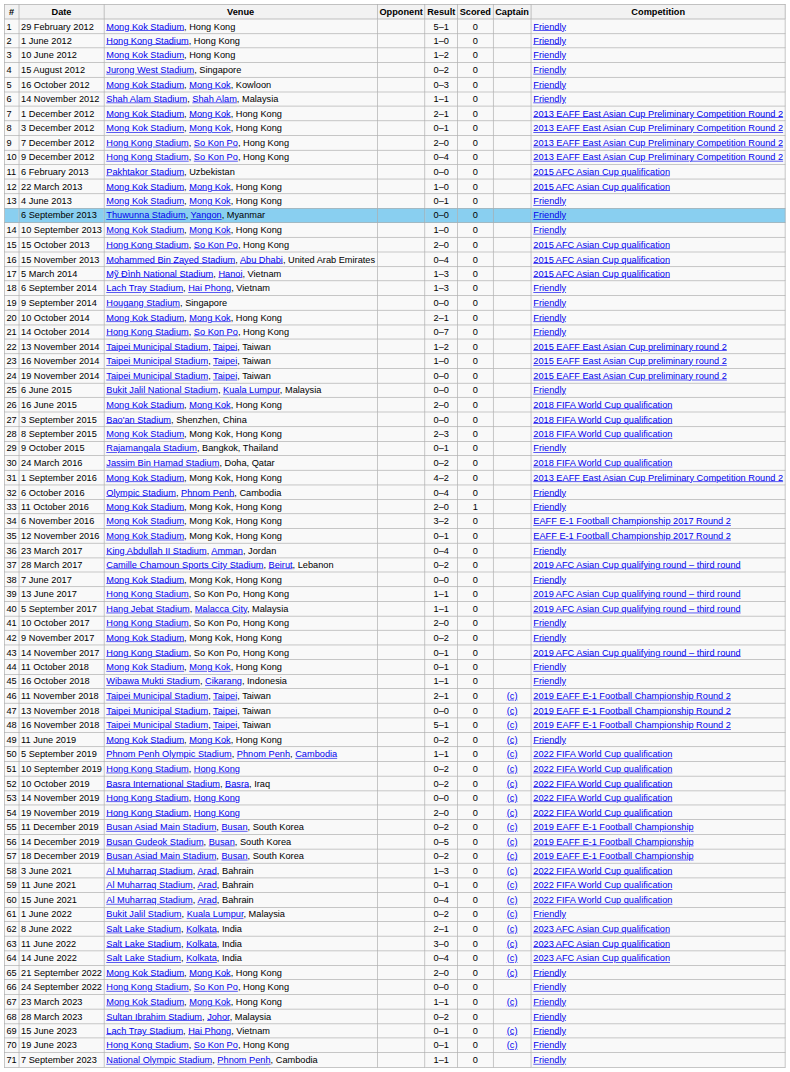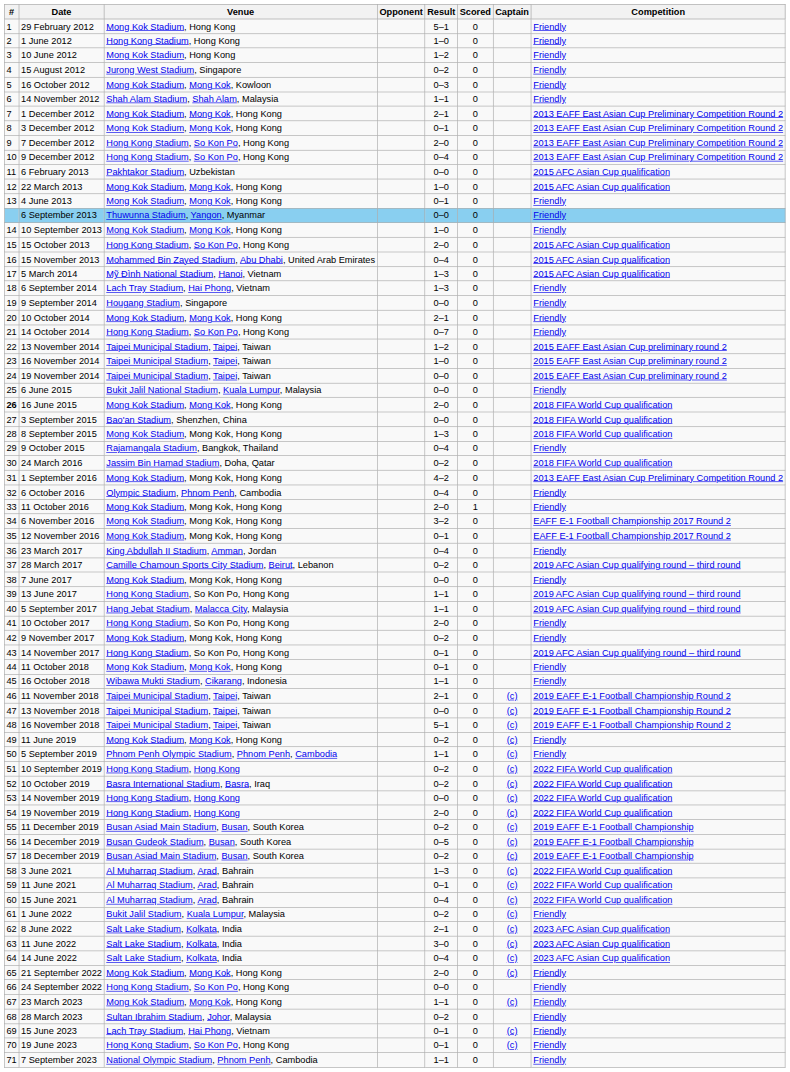 <table class="wikitable" style="font-size:90%; text-align: left;">
 <tr bgcolor="#CCCCCC" align="center">
 <th>#</th>
 <th>Date</th>
 <th>Venue</th>
 <th>Opponent</th>
 <th>Result</th>
 <th>Scored</th>
 <th>Captain</th>
 <th>Competition</th>
 </tr>
 <tr>
 <td>1</td>
 <td>29 February 2012</td>
 <td><a href='#'>Mong Kok Stadium</a>, Hong Kong</td>
 <td></td>
 <td align=center>5–1</td>
 <td align=center>0</td>
 <td align=center></td>
 <td><a href='#'>Friendly</a></td>
 </tr>
 <tr>
 <td>2</td>
 <td>1 June 2012</td>
 <td><a href='#'>Hong Kong Stadium</a>, Hong Kong</td>
 <td></td>
 <td align=center>1–0</td>
 <td align=center>0</td>
 <td align=center></td>
 <td><a href='#'>Friendly</a></td>
 </tr>
 <tr>
 <td>3</td>
 <td>10 June 2012</td>
 <td><a href='#'>Mong Kok Stadium</a>, Hong Kong</td>
 <td></td>
 <td align=center>1–2</td>
 <td align=center>0</td>
 <td align=center></td>
 <td><a href='#'>Friendly</a></td>
 </tr>
 <tr>
 <td>4</td>
 <td>15 August 2012</td>
 <td><a href='#'>Jurong West Stadium</a>, Singapore</td>
 <td></td>
 <td align=center>0–2</td>
 <td align=center>0</td>
 <td align=center></td>
 <td><a href='#'>Friendly</a></td>
 </tr>
 <tr>
 <td>5</td>
 <td>16 October 2012</td>
 <td><a href='#'>Mong Kok Stadium</a>, <a href='#'>Mong Kok</a>, Kowloon</td>
 <td></td>
 <td align=center>0–3</td>
 <td align=center>0</td>
 <td align=center></td>
 <td><a href='#'>Friendly</a></td>
 </tr>
 <tr>
 <td>6</td>
 <td>14 November 2012</td>
 <td><a href='#'>Shah Alam Stadium</a>, <a href='#'>Shah Alam</a>, Malaysia</td>
 <td></td>
 <td align=center>1–1</td>
 <td align=center>0</td>
 <td align=center></td>
 <td><a href='#'>Friendly</a></td>
 </tr>
 <tr>
 <td>7</td>
 <td>1 December 2012</td>
 <td><a href='#'>Mong Kok Stadium</a>, <a href='#'>Mong Kok</a>, Hong Kong</td>
 <td></td>
 <td align=center>2–1</td>
 <td align=center>0</td>
 <td align=center></td>
 <td><a href='#'>2013 EAFF East Asian Cup Preliminary Competition Round 2</a></td>
 </tr>
 <tr>
 <td>8</td>
 <td>3 December 2012</td>
 <td><a href='#'>Mong Kok Stadium</a>, <a href='#'>Mong Kok</a>, Hong Kong</td>
 <td></td>
 <td align=center>0–1</td>
 <td align=center>0</td>
 <td align=center></td>
 <td><a href='#'>2013 EAFF East Asian Cup Preliminary Competition Round 2</a></td>
 </tr>
 <tr>
 <td>9</td>
 <td>7 December 2012</td>
 <td><a href='#'>Hong Kong Stadium</a>, <a href='#'>So Kon Po</a>, Hong Kong</td>
 <td></td>
 <td align=center>2–0</td>
 <td align=center>0</td>
 <td align=center></td>
 <td><a href='#'>2013 EAFF East Asian Cup Preliminary Competition Round 2</a></td>
 </tr>
 <tr>
 <td>10</td>
 <td>9 December 2012</td>
 <td><a href='#'>Hong Kong Stadium</a>, <a href='#'>So Kon Po</a>, Hong Kong</td>
 <td></td>
 <td align=center>0–4</td>
 <td align=center>0</td>
 <td align=center></td>
 <td><a href='#'>2013 EAFF East Asian Cup Preliminary Competition Round 2</a></td>
 </tr>
 <tr>
 <td>11</td>
 <td>6 February 2013</td>
 <td><a href='#'>Pakhtakor Stadium</a>, Uzbekistan</td>
 <td></td>
 <td align=center>0–0</td>
 <td align=center>0</td>
 <td align=center></td>
 <td><a href='#'>2015 AFC Asian Cup qualification</a></td>
 </tr>
 <tr>
 <td>12</td>
 <td>22 March 2013</td>
 <td><a href='#'>Mong Kok Stadium</a>, <a href='#'>Mong Kok</a>, Hong Kong</td>
 <td></td>
 <td align=center>1–0</td>
 <td align=center>0</td>
 <td align=center></td>
 <td><a href='#'>2015 AFC Asian Cup qualification</a></td>
 </tr>
 <tr>
 <td>13</td>
 <td>4 June 2013</td>
 <td><a href='#'>Mong Kok Stadium</a>, <a href='#'>Mong Kok</a>, Hong Kong</td>
 <td></td>
 <td align=center>0–1</td>
 <td align=center>0</td>
 <td align=center></td>
 <td><a href='#'>Friendly</a></td>
 </tr>
 <tr style="background-color:#89CFF0">
 <td></td>
 <td>6 September 2013</td>
 <td><a href='#'>Thuwunna Stadium</a>, <a href='#'>Yangon</a>, Myanmar</td>
 <td></td>
 <td align="center">0–0</td>
 <td align="center">0</td>
 <td align=center></td>
 <td><a href='#'>Friendly</a></td>
 </tr>
 <tr>
 <td>14</td>
 <td>10 September 2013</td>
 <td><a href='#'>Mong Kok Stadium</a>, <a href='#'>Mong Kok</a>, Hong Kong</td>
 <td></td>
 <td align="center">1–0</td>
 <td align="center">0</td>
 <td align=center></td>
 <td><a href='#'>Friendly</a></td>
 </tr>
 <tr>
 <td>15</td>
 <td>15 October 2013</td>
 <td><a href='#'>Hong Kong Stadium</a>, <a href='#'>So Kon Po</a>, Hong Kong</td>
 <td></td>
 <td align=center>2–0</td>
 <td align=center>0</td>
 <td align=center></td>
 <td><a href='#'>2015 AFC Asian Cup qualification</a></td>
 </tr>
 <tr>
 <td>16</td>
 <td>15 November 2013</td>
 <td><a href='#'>Mohammed Bin Zayed Stadium</a>, <a href='#'>Abu Dhabi</a>, United Arab Emirates</td>
 <td></td>
 <td align=center>0–4</td>
 <td align=center>0</td>
 <td align=center></td>
 <td><a href='#'>2015 AFC Asian Cup qualification</a></td>
 </tr>
 <tr>
 <td>17</td>
 <td>5 March 2014</td>
 <td><a href='#'>Mỹ Đình National Stadium</a>, <a href='#'>Hanoi</a>, Vietnam</td>
 <td></td>
 <td align=center>1–3</td>
 <td align=center>0</td>
 <td align=center></td>
 <td><a href='#'>2015 AFC Asian Cup qualification</a></td>
 </tr>
 <tr>
 <td>18</td>
 <td>6 September 2014</td>
 <td><a href='#'>Lach Tray Stadium</a>, <a href='#'>Hai Phong</a>, Vietnam</td>
 <td></td>
 <td align=center>1–3</td>
 <td align=center>0</td>
 <td align=center></td>
 <td><a href='#'>Friendly</a></td>
 </tr>
 <tr>
 <td>19</td>
 <td>9 September 2014</td>
 <td><a href='#'>Hougang Stadium</a>, Singapore</td>
 <td></td>
 <td align=center>0–0</td>
 <td align=center>0</td>
 <td align=center></td>
 <td><a href='#'>Friendly</a></td>
 </tr>
 <tr>
 <td>20</td>
 <td>10 October 2014</td>
 <td><a href='#'>Mong Kok Stadium</a>, <a href='#'>Mong Kok</a>, Hong Kong</td>
 <td></td>
 <td align="center">2–1</td>
 <td align="center">0</td>
 <td align="center"></td>
 <td><a href='#'>Friendly</a></td>
 </tr>
 <tr>
 <td>21</td>
 <td>14 October 2014</td>
 <td><a href='#'>Hong Kong Stadium</a>, <a href='#'>So Kon Po</a>, Hong Kong</td>
 <td></td>
 <td align=center>0–7</td>
 <td align=center>0</td>
 <td align=center></td>
 <td><a href='#'>Friendly</a></td>
 </tr>
 <tr>
 <td>22</td>
 <td>13 November 2014</td>
 <td><a href='#'>Taipei Municipal Stadium</a>, <a href='#'>Taipei</a>, Taiwan</td>
 <td></td>
 <td align=center>1–2</td>
 <td align=center>0</td>
 <td align=center></td>
 <td><a href='#'>2015 EAFF East Asian Cup preliminary round 2</a></td>
 </tr>
 <tr>
 <td>23</td>
 <td>16 November 2014</td>
 <td><a href='#'>Taipei Municipal Stadium</a>, <a href='#'>Taipei</a>, Taiwan</td>
 <td></td>
 <td align=center>1–0</td>
 <td align=center>0</td>
 <td align=center></td>
 <td><a href='#'>2015 EAFF East Asian Cup preliminary round 2</a></td>
 </tr>
 <tr>
 <td>24</td>
 <td>19 November 2014</td>
 <td><a href='#'>Taipei Municipal Stadium</a>, <a href='#'>Taipei</a>, Taiwan</td>
 <td></td>
 <td align=center>0–0</td>
 <td align=center>0</td>
 <td align=center></td>
 <td><a href='#'>2015 EAFF East Asian Cup preliminary round 2</a></td>
 </tr>
 <tr>
 <td>25</td>
 <td>6 June 2015</td>
 <td><a href='#'>Bukit Jalil National Stadium</a>, <a href='#'>Kuala Lumpur</a>, Malaysia</td>
 <td></td>
 <td align=center>0–0</td>
 <td align=center>0</td>
 <td align=center></td>
 <td><a href='#'>Friendly</a></td>
 </tr>
 <tr>
-<td>26</td>
+<td><strong>26</strong></td>
 <td>16 June 2015</td>
 <td><a href='#'>Mong Kok Stadium</a>, <a href='#'>Mong Kok</a>, Hong Kong</td>
 <td></td>
 <td align=center>2–0</td>
 <td align=center>0</td>
 <td align=center></td>
 <td><a href='#'>2018 FIFA World Cup qualification</a></td>
 </tr>
 <tr>
 <td>27</td>
 <td>3 September 2015</td>
 <td><a href='#'>Bao'an Stadium</a>, Shenzhen, China</td>
 <td></td>
 <td align=center>0–0</td>
 <td align=center>0</td>
 <td align=center></td>
 <td><a href='#'>2018 FIFA World Cup qualification</a></td>
 </tr>
 <tr>
 <td>28</td>
 <td>8 September 2015</td>
 <td><a href='#'>Mong Kok Stadium</a>, Mong Kok, Hong Kong</td>
 <td></td>
-<td align=center>2–3</td>
+<td align=center>1–3</td>
 <td align=center>0</td>
 <td align=center></td>
 <td><a href='#'>2018 FIFA World Cup qualification</a></td>
 </tr>
 <tr>
 <td>29</td>
 <td>9 October 2015</td>
 <td><a href='#'>Rajamangala Stadium</a>, Bangkok, Thailand</td>
 <td></td>
-<td align=center>0–1</td>
+<td align=center>0–4</td>
 <td align=center>0</td>
 <td align=center></td>
 <td><a href='#'>Friendly</a></td>
 </tr>
 <tr>
 <td>30</td>
 <td>24 March 2016</td>
 <td><a href='#'>Jassim Bin Hamad Stadium</a>, Doha, Qatar</td>
 <td></td>
 <td align=center>0–2</td>
 <td align=center>0</td>
 <td align=center></td>
 <td><a href='#'>2018 FIFA World Cup qualification</a></td>
 </tr>
 <tr>
 <td>31</td>
 <td>1 September 2016</td>
 <td><a href='#'>Mong Kok Stadium</a>, Mong Kok, Hong Kong</td>
 <td></td>
 <td align=center>4–2</td>
 <td align=center>0</td>
 <td align=center></td>
 <td><a href='#'>2013 EAFF East Asian Cup Preliminary Competition Round 2</a></td>
 </tr>
 <tr>
 <td>32</td>
 <td>6 October 2016</td>
 <td><a href='#'>Olympic Stadium</a>, <a href='#'>Phnom Penh</a>, Cambodia</td>
 <td></td>
 <td align=center>0–4</td>
 <td align=center>0</td>
 <td align=center></td>
 <td><a href='#'>Friendly</a></td>
 </tr>
 <tr>
 <td>33</td>
 <td>11 October 2016</td>
 <td><a href='#'>Mong Kok Stadium</a>, Mong Kok, Hong Kong</td>
 <td></td>
 <td align=center>2–0</td>
 <td align=center>1</td>
 <td align=center></td>
 <td><a href='#'>Friendly</a></td>
 </tr>
 <tr>
 <td>34</td>
 <td>6 November 2016</td>
 <td><a href='#'>Mong Kok Stadium</a>, Mong Kok, Hong Kong</td>
 <td></td>
 <td align=center>3–2</td>
 <td align=center>0</td>
 <td align=center></td>
 <td><a href='#'>EAFF E-1 Football Championship 2017 Round 2</a></td>
 </tr>
 <tr>
 <td>35</td>
 <td>12 November 2016</td>
 <td><a href='#'>Mong Kok Stadium</a>, Mong Kok, Hong Kong</td>
 <td></td>
 <td align=center>0–1</td>
 <td align=center>0</td>
 <td align=center></td>
 <td><a href='#'>EAFF E-1 Football Championship 2017 Round 2</a></td>
 </tr>
 <tr>
 <td>36</td>
 <td>23 March 2017</td>
 <td><a href='#'>King Abdullah II Stadium</a>, <a href='#'>Amman</a>, Jordan</td>
 <td></td>
 <td align=center>0–4</td>
 <td align=center>0</td>
 <td align=center></td>
 <td><a href='#'>Friendly</a></td>
 </tr>
 <tr>
 <td>37</td>
 <td>28 March 2017</td>
 <td><a href='#'>Camille Chamoun Sports City Stadium</a>, <a href='#'>Beirut</a>, Lebanon</td>
 <td></td>
 <td align=center>0–2</td>
 <td align=center>0</td>
 <td align=center></td>
 <td><a href='#'>2019 AFC Asian Cup qualifying round – third round</a></td>
 </tr>
 <tr>
 <td>38</td>
 <td>7 June 2017</td>
 <td><a href='#'>Mong Kok Stadium</a>, Mong Kok, Hong Kong</td>
 <td></td>
 <td align=center>0–0</td>
 <td align=center>0</td>
 <td align=center></td>
 <td><a href='#'>Friendly</a></td>
 </tr>
 <tr>
 <td>39</td>
 <td>13 June 2017</td>
 <td><a href='#'>Hong Kong Stadium</a>, So Kon Po, Hong Kong</td>
 <td></td>
 <td align=center>1–1</td>
 <td align=center>0</td>
 <td align=center></td>
 <td><a href='#'>2019 AFC Asian Cup qualifying round – third round</a></td>
 </tr>
 <tr>
 <td>40</td>
 <td>5 September 2017</td>
 <td><a href='#'>Hang Jebat Stadium</a>, <a href='#'>Malacca City</a>, Malaysia</td>
 <td></td>
 <td align=center>1–1</td>
 <td align=center>0</td>
 <td align=center></td>
 <td><a href='#'>2019 AFC Asian Cup qualifying round – third round</a></td>
 </tr>
 <tr>
 <td>41</td>
 <td>10 October 2017</td>
 <td><a href='#'>Hong Kong Stadium</a>, So Kon Po, Hong Kong</td>
 <td></td>
 <td align=center>2–0</td>
 <td align=center>0</td>
 <td align=center></td>
 <td><a href='#'>Friendly</a></td>
 </tr>
 <tr>
 <td>42</td>
 <td>9 November 2017</td>
 <td><a href='#'>Mong Kok Stadium</a>, Mong Kok, Hong Kong</td>
 <td></td>
 <td align=center>0–2</td>
 <td align=center>0</td>
 <td align=center></td>
 <td><a href='#'>Friendly</a></td>
 </tr>
 <tr>
 <td>43</td>
 <td>14 November 2017</td>
 <td><a href='#'>Hong Kong Stadium</a>, So Kon Po, Hong Kong</td>
 <td></td>
 <td align=center>0–1</td>
 <td align=center>0</td>
 <td align=center></td>
 <td><a href='#'>2019 AFC Asian Cup qualifying round – third round</a></td>
 </tr>
 <tr>
 <td>44</td>
 <td>11 October 2018</td>
 <td><a href='#'>Mong Kok Stadium</a>, <a href='#'>Mong Kok</a>, Hong Kong</td>
 <td></td>
 <td align=center>0–1</td>
 <td align=center>0</td>
 <td align=center></td>
 <td><a href='#'>Friendly</a></td>
 </tr>
 <tr>
 <td>45</td>
 <td>16 October 2018</td>
 <td><a href='#'>Wibawa Mukti Stadium</a>, <a href='#'>Cikarang</a>, Indonesia</td>
 <td></td>
 <td align=center>1–1</td>
 <td align=center>0</td>
 <td align=center></td>
 <td><a href='#'>Friendly</a></td>
 </tr>
 <tr>
 <td>46</td>
 <td>11 November 2018</td>
 <td><a href='#'>Taipei Municipal Stadium</a>, <a href='#'>Taipei</a>, Taiwan</td>
 <td></td>
 <td align=center>2–1</td>
 <td align=center>0</td>
 <td align=center><a href='#'>(c)</a></td>
 <td><a href='#'>2019 EAFF E-1 Football Championship Round 2</a></td>
 </tr>
 <tr>
 <td>47</td>
 <td>13 November 2018</td>
 <td><a href='#'>Taipei Municipal Stadium</a>, <a href='#'>Taipei</a>, Taiwan</td>
 <td></td>
 <td align=center>0–0</td>
 <td align=center>0</td>
 <td align=center><a href='#'>(c)</a></td>
 <td><a href='#'>2019 EAFF E-1 Football Championship Round 2</a></td>
 </tr>
 <tr>
 <td>48</td>
 <td>16 November 2018</td>
 <td><a href='#'>Taipei Municipal Stadium</a>, <a href='#'>Taipei</a>, Taiwan</td>
 <td></td>
 <td align=center>5–1</td>
 <td align=center>0</td>
 <td align=center><a href='#'>(c)</a></td>
 <td><a href='#'>2019 EAFF E-1 Football Championship Round 2</a></td>
 </tr>
 <tr>
 <td>49</td>
 <td>11 June 2019</td>
 <td><a href='#'>Mong Kok Stadium</a>, <a href='#'>Mong Kok</a>, Hong Kong</td>
 <td></td>
 <td align=center>0–2</td>
 <td align=center>0</td>
 <td align=center><a href='#'>(c)</a></td>
 <td><a href='#'>Friendly</a></td>
 </tr>
 <tr>
 <td>50</td>
 <td>5 September 2019</td>
 <td><a href='#'>Phnom Penh Olympic Stadium</a>, <a href='#'>Phnom Penh</a>, <a href='#'>Cambodia</a></td>
 <td></td>
 <td align="center">1–1</td>
 <td align=center>0</td>
 <td align=center><a href='#'>(c)</a></td>
-<td><a href='#'>2022 FIFA World Cup qualification</a></td>
+<td><a href='#'>Friendly</a></td>
 </tr>
 <tr>
 <td>51</td>
 <td>10 September 2019</td>
 <td><a href='#'>Hong Kong Stadium</a>, <a href='#'>Hong Kong</a></td>
 <td></td>
 <td align="center">0–2</td>
 <td align=center>0</td>
 <td align=center><a href='#'>(c)</a></td>
 <td><a href='#'>2022 FIFA World Cup qualification</a></td>
 </tr>
 <tr>
 <td>52</td>
 <td>10 October 2019</td>
 <td><a href='#'>Basra International Stadium</a>, <a href='#'>Basra</a>, Iraq</td>
 <td></td>
 <td align="center">0–2</td>
 <td align=center>0</td>
 <td align=center><a href='#'>(c)</a></td>
 <td><a href='#'>2022 FIFA World Cup qualification</a></td>
 </tr>
 <tr>
 <td>53</td>
 <td>14 November 2019</td>
 <td><a href='#'>Hong Kong Stadium</a>, <a href='#'>Hong Kong</a></td>
 <td></td>
 <td align="center">0–0</td>
 <td align=center>0</td>
 <td align=center><a href='#'>(c)</a></td>
 <td><a href='#'>2022 FIFA World Cup qualification</a></td>
 </tr>
 <tr>
 <td>54</td>
 <td>19 November 2019</td>
 <td><a href='#'>Hong Kong Stadium</a>, <a href='#'>Hong Kong</a></td>
 <td></td>
 <td align="center">2–0</td>
 <td align=center>0</td>
 <td align=center><a href='#'>(c)</a></td>
 <td><a href='#'>2022 FIFA World Cup qualification</a></td>
 </tr>
 <tr>
 <td>55</td>
 <td>11 December 2019</td>
 <td><a href='#'>Busan Asiad Main Stadium</a>, <a href='#'>Busan</a>, South Korea</td>
 <td></td>
 <td align="center">0–2</td>
 <td align="center">0</td>
 <td align=center><a href='#'>(c)</a></td>
 <td><a href='#'>2019 EAFF E-1 Football Championship</a></td>
 </tr>
 <tr>
 <td>56</td>
 <td>14 December 2019</td>
 <td><a href='#'>Busan Gudeok Stadium</a>, <a href='#'>Busan</a>, South Korea</td>
 <td></td>
 <td align="center">0–5</td>
 <td align="center">0</td>
 <td align=center><a href='#'>(c)</a></td>
 <td><a href='#'>2019 EAFF E-1 Football Championship</a></td>
 </tr>
 <tr>
 <td>57</td>
 <td>18 December 2019</td>
 <td><a href='#'>Busan Asiad Main Stadium</a>, <a href='#'>Busan</a>, South Korea</td>
 <td></td>
 <td align="center">0–2</td>
 <td align="center">0</td>
 <td align=center><a href='#'>(c)</a></td>
 <td><a href='#'>2019 EAFF E-1 Football Championship</a></td>
 </tr>
 <tr>
 <td>58</td>
 <td>3 June 2021</td>
 <td><a href='#'>Al Muharraq Stadium</a>, <a href='#'>Arad</a>, Bahrain</td>
 <td></td>
 <td align="center">1–3</td>
 <td align="center">0</td>
 <td align=center><a href='#'>(c)</a></td>
 <td><a href='#'>2022 FIFA World Cup qualification</a></td>
 </tr>
 <tr>
 <td>59</td>
 <td>11 June 2021</td>
 <td><a href='#'>Al Muharraq Stadium</a>, <a href='#'>Arad</a>, Bahrain</td>
 <td></td>
 <td align="center">0–1</td>
 <td align="center">0</td>
 <td align=center><a href='#'>(c)</a></td>
 <td><a href='#'>2022 FIFA World Cup qualification</a></td>
 </tr>
 <tr>
 <td>60</td>
 <td>15 June 2021</td>
 <td><a href='#'>Al Muharraq Stadium</a>, <a href='#'>Arad</a>, Bahrain</td>
 <td></td>
 <td align="center">0–4</td>
 <td align="center">0</td>
 <td align=center><a href='#'>(c)</a></td>
 <td><a href='#'>2022 FIFA World Cup qualification</a></td>
 </tr>
 <tr>
 <td>61</td>
 <td>1 June 2022</td>
 <td><a href='#'>Bukit Jalil Stadium</a>, <a href='#'>Kuala Lumpur</a>, Malaysia</td>
 <td></td>
 <td align="center">0–2</td>
 <td align="center">0</td>
 <td align=center><a href='#'>(c)</a></td>
 <td><a href='#'>Friendly</a></td>
 </tr>
 <tr>
 <td>62</td>
 <td>8 June 2022</td>
 <td><a href='#'>Salt Lake Stadium</a>, <a href='#'>Kolkata</a>, India</td>
 <td></td>
 <td align="center">2–1</td>
 <td align="center">0</td>
 <td align=center><a href='#'>(c)</a></td>
 <td><a href='#'>2023 AFC Asian Cup qualification</a></td>
 </tr>
 <tr>
 <td>63</td>
 <td>11 June 2022</td>
 <td><a href='#'>Salt Lake Stadium</a>, <a href='#'>Kolkata</a>, India</td>
 <td></td>
 <td align="center">3–0</td>
 <td align="center">0</td>
 <td align=center><a href='#'>(c)</a></td>
 <td><a href='#'>2023 AFC Asian Cup qualification</a></td>
 </tr>
 <tr>
 <td>64</td>
 <td>14 June 2022</td>
 <td><a href='#'>Salt Lake Stadium</a>, <a href='#'>Kolkata</a>, India</td>
 <td></td>
 <td align="center">0–4</td>
 <td align="center">0</td>
 <td align=center><a href='#'>(c)</a></td>
 <td><a href='#'>2023 AFC Asian Cup qualification</a></td>
 </tr>
 <tr>
 <td>65</td>
 <td>21 September 2022</td>
 <td><a href='#'>Mong Kok Stadium</a>, <a href='#'>Mong Kok</a>, Hong Kong</td>
 <td></td>
 <td align="center">2–0</td>
 <td align="center">0</td>
 <td align=center><a href='#'>(c)</a></td>
 <td><a href='#'>Friendly</a></td>
 </tr>
 <tr>
 <td>66</td>
 <td>24 September 2022</td>
 <td><a href='#'>Hong Kong Stadium</a>, <a href='#'>So Kon Po</a>, Hong Kong</td>
 <td></td>
 <td align="center">0–0</td>
 <td align="center">0</td>
 <td align=center></td>
 <td><a href='#'>Friendly</a></td>
 </tr>
 <tr>
 <td>67</td>
 <td>23 March 2023</td>
 <td><a href='#'>Mong Kok Stadium</a>, <a href='#'>Mong Kok</a>, Hong Kong</td>
 <td></td>
 <td align="center">1–1</td>
 <td align="center">0</td>
 <td align="center"><a href='#'>(c)</a></td>
 <td><a href='#'>Friendly</a></td>
 </tr>
 <tr>
 <td>68</td>
 <td>28 March 2023</td>
 <td><a href='#'>Sultan Ibrahim Stadium</a>, <a href='#'>Johor</a>, Malaysia</td>
 <td></td>
 <td align="center">0–2</td>
 <td align="center">0</td>
 <td align="center"></td>
 <td><a href='#'>Friendly</a></td>
 </tr>
 <tr>
 <td>69</td>
 <td>15 June 2023</td>
 <td><a href='#'>Lạch Tray Stadium</a>, <a href='#'>Hai Phong</a>, Vietnam</td>
 <td></td>
 <td align="center">0–1</td>
 <td align="center">0</td>
 <td align="center"><a href='#'>(c)</a></td>
 <td><a href='#'>Friendly</a></td>
 </tr>
 <tr>
 <td>70</td>
 <td>19 June 2023</td>
 <td><a href='#'>Hong Kong Stadium</a>, <a href='#'>So Kon Po</a>, Hong Kong</td>
 <td></td>
 <td align="center">0–1</td>
 <td align="center">0</td>
 <td align="center"><a href='#'>(c)</a></td>
 <td><a href='#'>Friendly</a></td>
 </tr>
 <tr>
 <td>71</td>
 <td>7 September 2023</td>
 <td><a href='#'>National Olympic Stadium</a>, <a href='#'>Phnom Penh</a>, Cambodia</td>
 <td></td>
 <td align="center">1–1</td>
 <td align="center">0</td>
 <td align="center"></td>
 <td><a href='#'>Friendly</a></td>
 </tr>
 </table>
